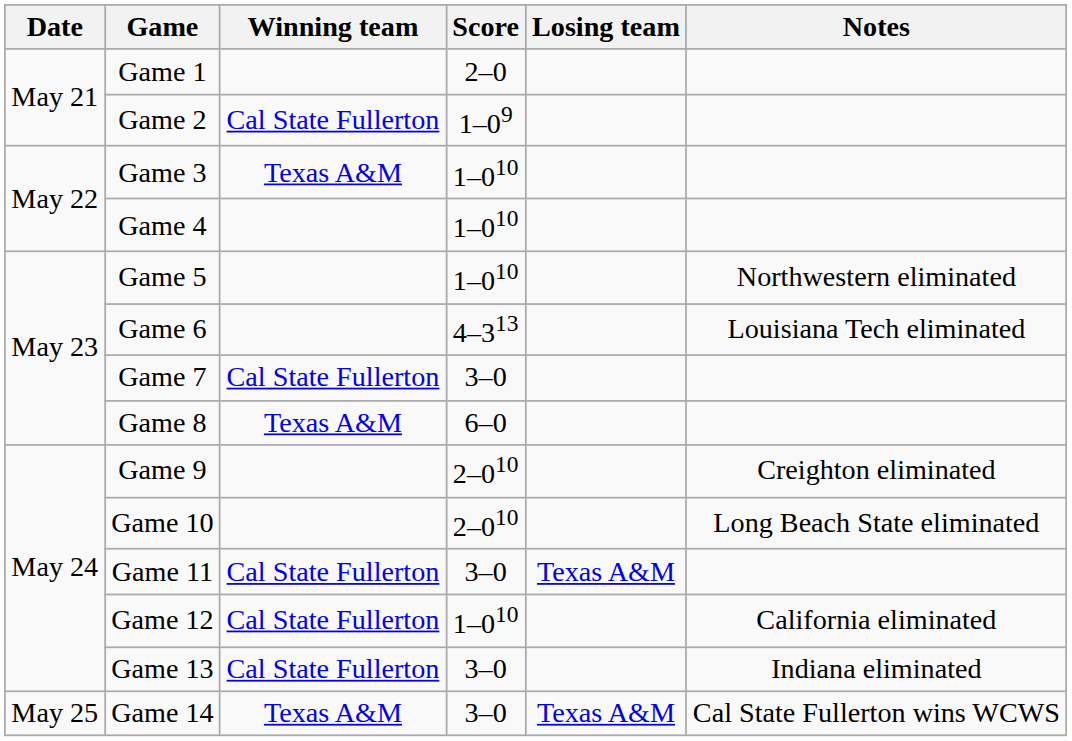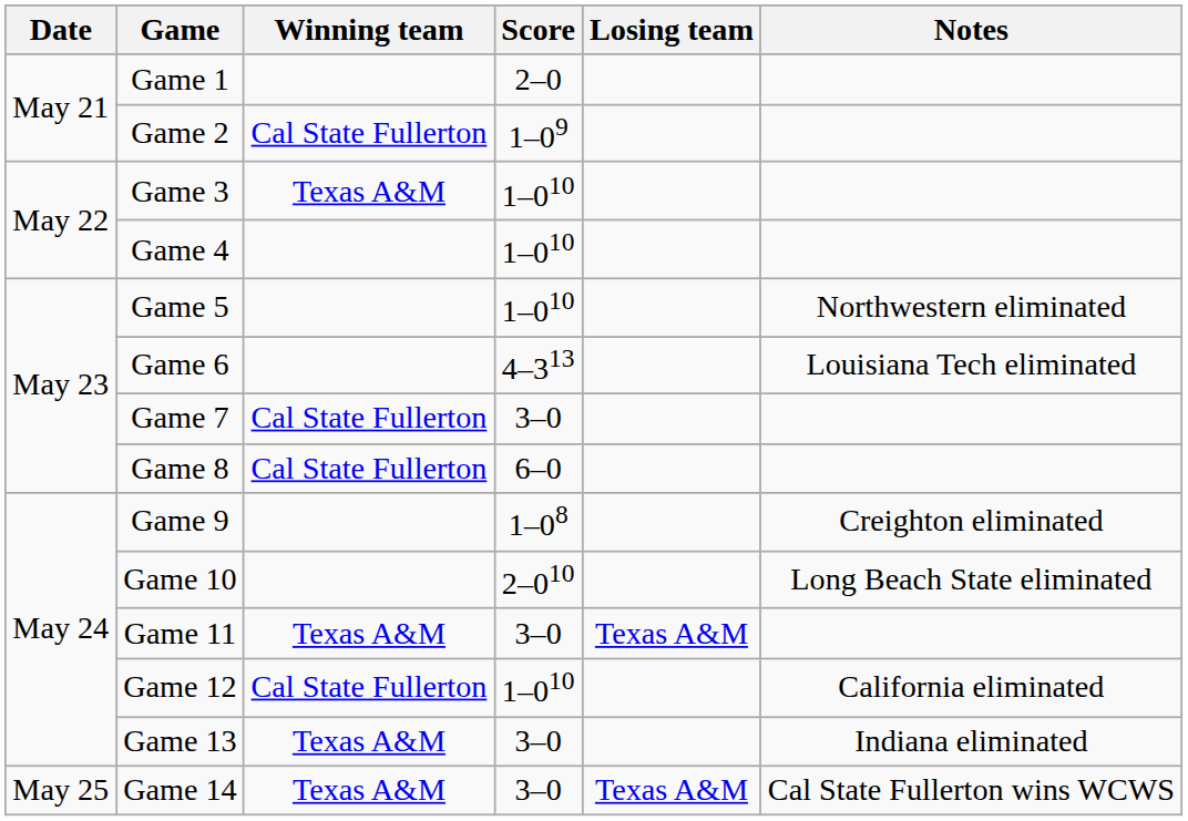 <table class=wikitable>
 <tr>
 <th>Date</th>
 <th>Game</th>
 <th>Winning team</th>
 <th>Score</th>
 <th>Losing team</th>
 <th>Notes</th>
 </tr>
 <tr align=center>
 <td rowspan=2>May 21</td>
 <td>Game 1</td>
 <td></td>
 <td>2–0</td>
 <td></td>
 <td></td>
 </tr>
 <tr align=center>
 <td>Game 2</td>
 <td><a href='#'>Cal State Fullerton</a></td>
 <td>1–0<sup>9</sup></td>
 <td></td>
 <td></td>
 </tr>
 <tr align=center>
 <td rowspan=2>May 22</td>
 <td>Game 3</td>
 <td><a href='#'>Texas A&M</a></td>
 <td>1–0<sup>10</sup></td>
 <td></td>
 <td></td>
 </tr>
 <tr align=center>
 <td>Game 4</td>
 <td></td>
 <td>1–0<sup>10</sup></td>
 <td></td>
 <td></td>
 </tr>
 <tr align=center>
 <td rowspan=4>May 23</td>
 <td>Game 5</td>
 <td></td>
 <td>1–0<sup>10</sup></td>
 <td></td>
 <td>Northwestern eliminated</td>
 </tr>
 <tr align=center>
 <td>Game 6</td>
 <td></td>
 <td>4–3<sup>13</sup></td>
 <td></td>
 <td>Louisiana Tech eliminated</td>
 </tr>
 <tr align=center>
 <td>Game 7</td>
 <td><a href='#'>Cal State Fullerton</a></td>
 <td>3–0</td>
 <td></td>
 <td></td>
 </tr>
 <tr align=center>
 <td>Game 8</td>
-<td><a href='#'>Texas A&M</a></td>
+<td><a href='#'>Cal State Fullerton</a></td>
 <td>6–0</td>
 <td></td>
 <td></td>
 </tr>
 <tr align=center>
 <td rowspan=5>May 24</td>
 <td>Game 9</td>
 <td></td>
-<td>2–0<sup>10</sup></td>
+<td>1–0<sup>8</sup></td>
 <td></td>
 <td>Creighton eliminated</td>
 </tr>
 <tr align=center>
 <td>Game 10</td>
 <td></td>
 <td>2–0<sup>10</sup></td>
 <td></td>
 <td>Long Beach State eliminated</td>
 </tr>
 <tr align=center>
 <td>Game 11</td>
-<td><a href='#'>Cal State Fullerton</a></td>
+<td><a href='#'>Texas A&M</a></td>
 <td>3–0</td>
 <td><a href='#'>Texas A&M</a></td>
 <td></td>
 </tr>
 <tr align=center>
 <td>Game 12</td>
 <td><a href='#'>Cal State Fullerton</a></td>
 <td>1–0<sup>10</sup></td>
 <td></td>
 <td>California eliminated</td>
 </tr>
 <tr align=center>
 <td>Game 13</td>
-<td><a href='#'>Cal State Fullerton</a></td>
+<td><a href='#'>Texas A&M</a></td>
 <td>3–0</td>
 <td></td>
 <td>Indiana eliminated</td>
 </tr>
 <tr align=center>
 <td rowspan=2>May 25</td>
 <td>Game 14</td>
 <td><a href='#'>Texas A&M</a></td>
 <td>3–0</td>
 <td><a href='#'>Texas A&M</a></td>
 <td>Cal State Fullerton wins WCWS</td>
 </tr>
 </table>
